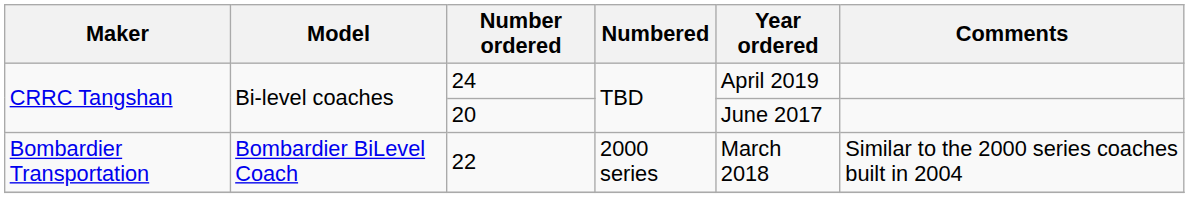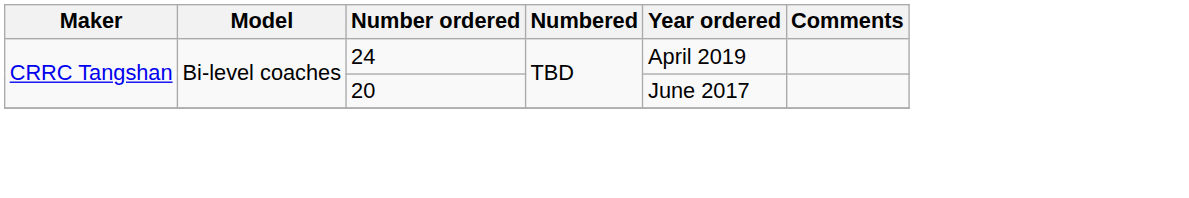 <table class="wikitable sortable">
 <tr>
 <th>Maker</th>
 <th>Model</th>
 <th>Number ordered</th>
 <th>Numbered</th>
 <th>Year ordered</th>
 <th>Comments</th>
 </tr>
 <tr>
 <td rowspan="2"><a href='#'>CRRC Tangshan</a></td>
 <td rowspan="2">Bi-level coaches</td>
 <td>24</td>
 <td rowspan="2">TBD</td>
 <td>April 2019</td>
 <td></td>
 </tr>
 <tr>
 <td>20</td>
 <td>June 2017</td>
 <td></td>
 </tr>
 <tr>
-<td><a href='#'>Bombardier Transportation</a></td>
-<td><a href='#'>Bombardier BiLevel Coach</a></td>
-<td>22</td>
-<td>2000 series</td>
-<td>March 2018</td>
-<td>Similar to the 2000 series coaches built in 2004</td>
-</tr>
-<tr>
 </tr>
 </table>
